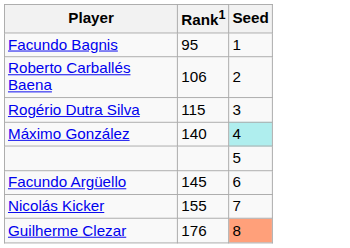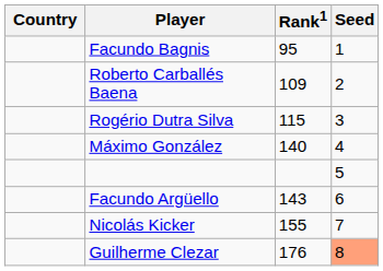 <table class="sortable wikitable">
 <tr>
+<th width="70">Country</th>
 <th width="175">Player</th>
 <th>Rank<sup>1</sup></th>
 <th>Seed</th>
 </tr>
 <tr>
+<td></td>
 <td><a href='#'>Facundo Bagnis</a></td>
 <td>95</td>
 <td>1</td>
 </tr>
 <tr>
+<td></td>
 <td><a href='#'>Roberto Carballés Baena</a></td>
-<td>106</td>
+<td>109</td>
 <td>2</td>
 </tr>
 <tr>
+<td></td>
 <td><a href='#'>Rogério Dutra Silva</a></td>
 <td>115</td>
 <td>3</td>
 </tr>
 <tr>
+<td></td>
 <td><a href='#'>Máximo González</a></td>
 <td>140</td>
-<td style="background: paleturquoise;">4</td>
+<td>4</td>
 </tr>
 <tr>
+<td></td>
 <td></td>
 <td></td>
 <td>5</td>
 </tr>
 <tr>
+<td></td>
 <td><a href='#'>Facundo Argüello</a></td>
-<td>145</td>
+<td>143</td>
 <td>6</td>
 </tr>
 <tr>
+<td></td>
 <td><a href='#'>Nicolás Kicker</a></td>
 <td>155</td>
 <td>7</td>
 </tr>
 <tr>
+<td></td>
 <td><a href='#'>Guilherme Clezar</a></td>
 <td>176</td>
 <td style="background: lightsalmon;">8</td>
 </tr>
 </table>
